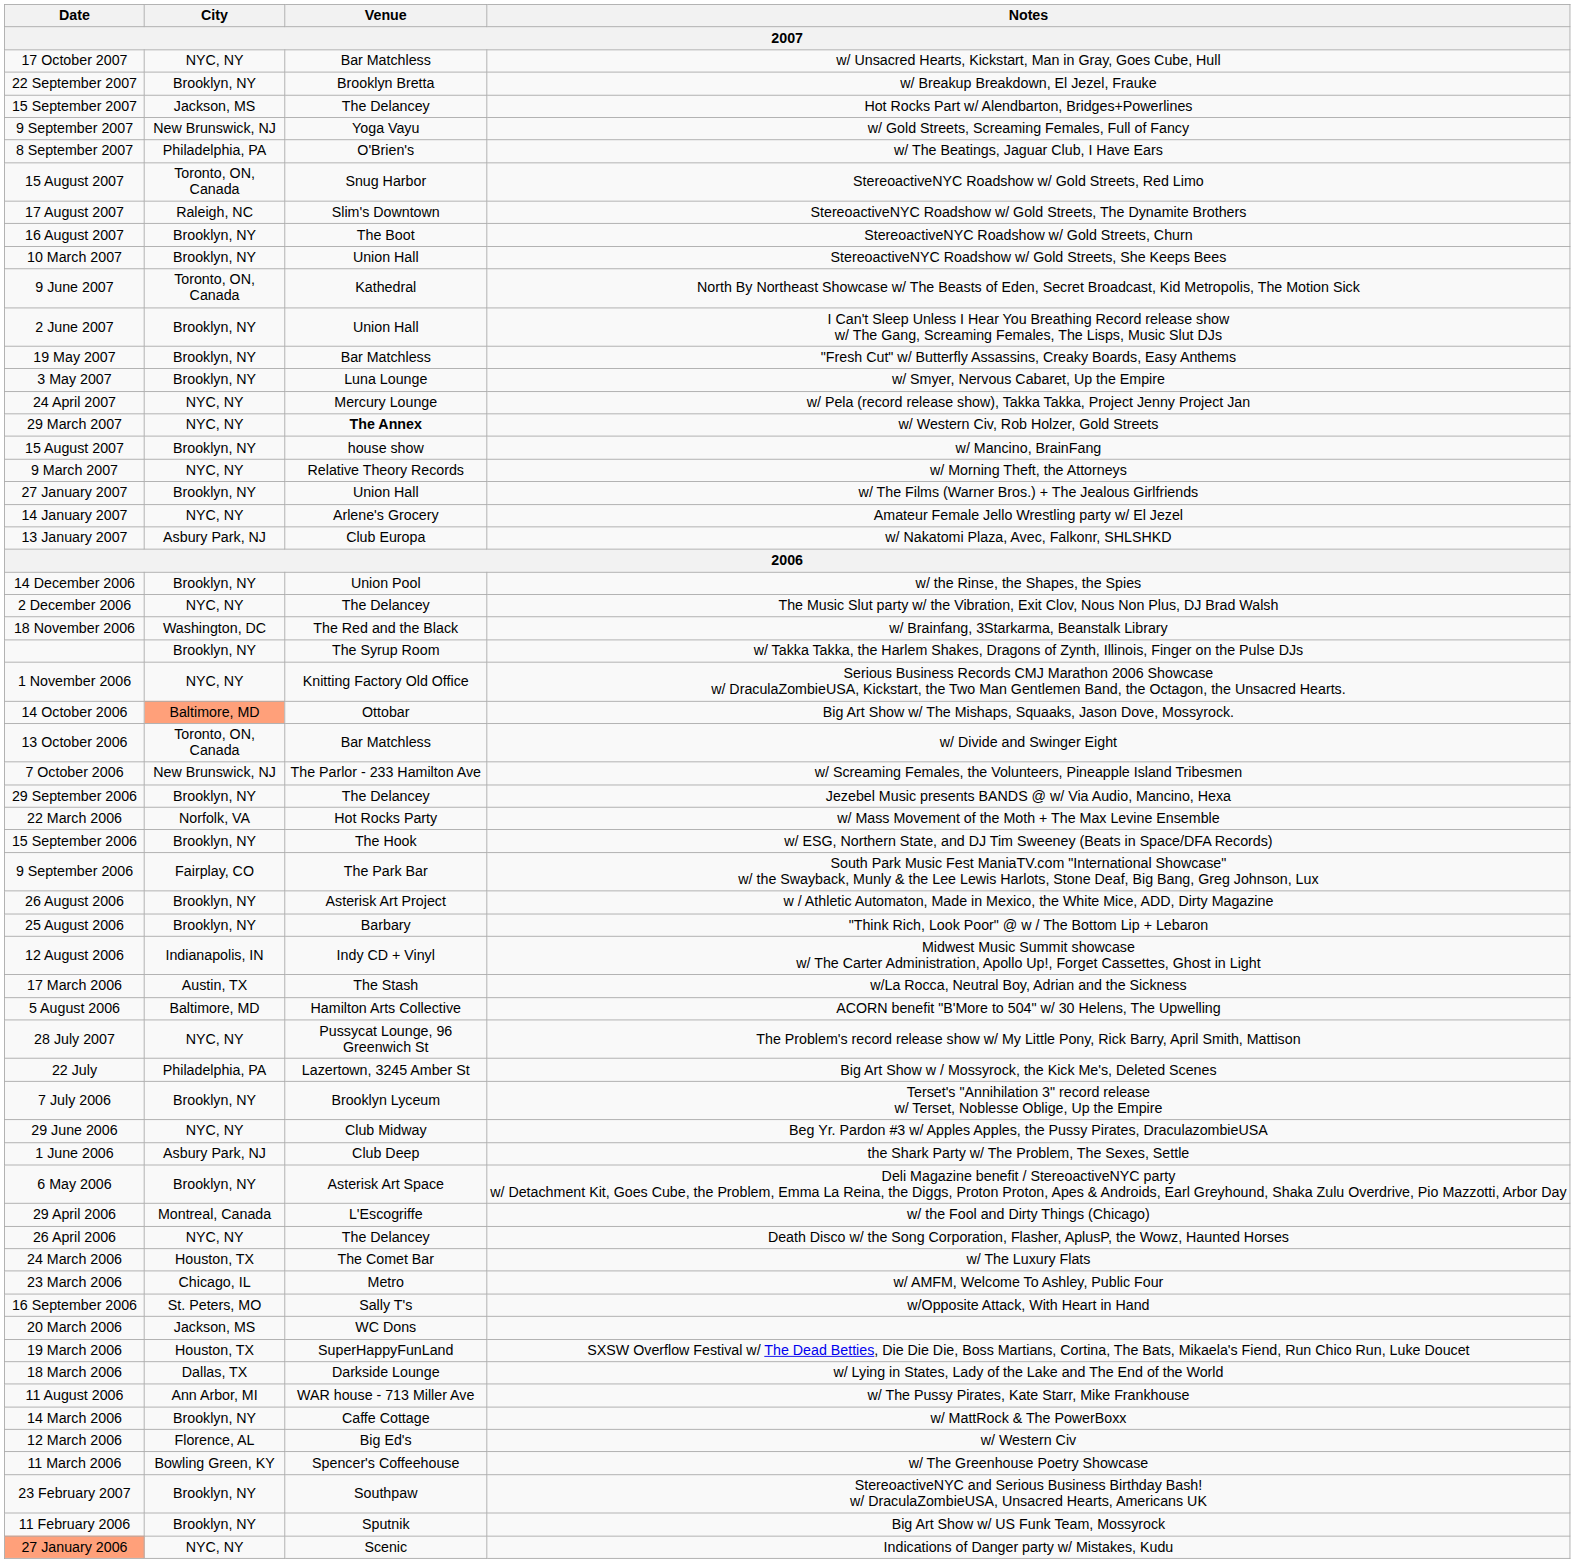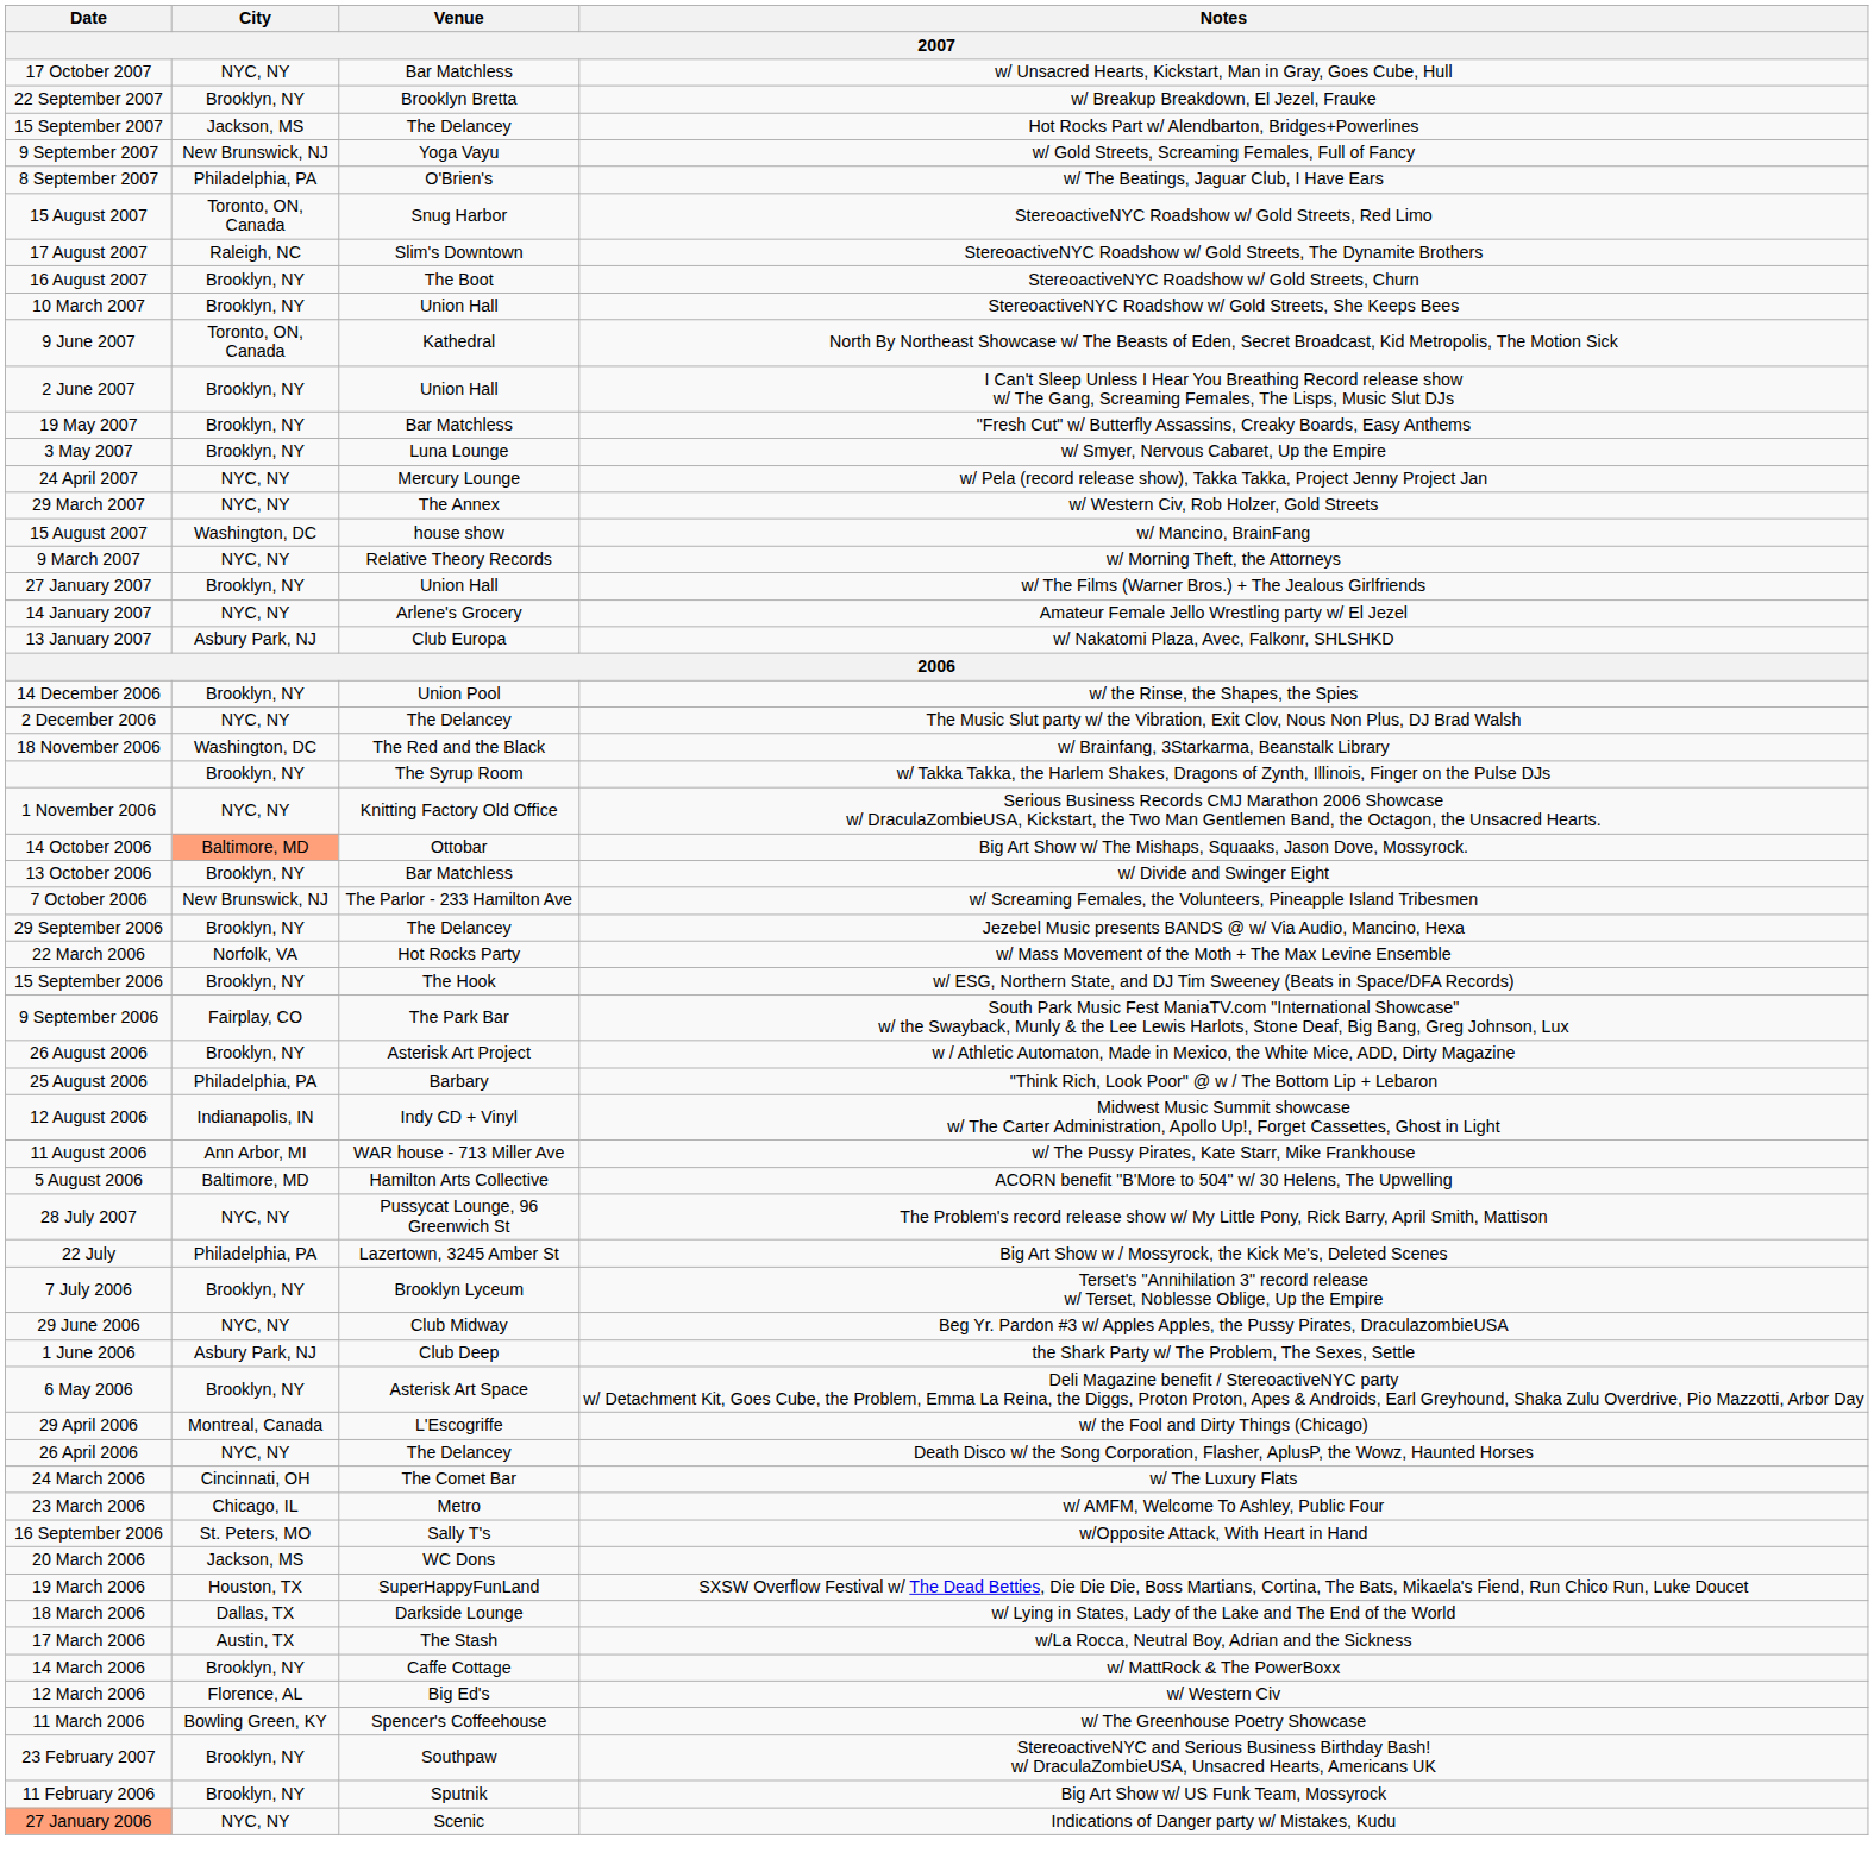 <table class="wikitable" style="text-align:center;">
 <tr>
 <th style="width:150px;">Date</th>
 <th style="width:150px;">City</th>
 <th style="width:220px;">Venue</th>
 <th Style="width:220pm;">Notes</th>
 </tr>
 <tr>
 <th colspan=4><strong>2007</strong></th>
 </tr>
 <tr>
 <td>17 October 2007</td>
 <td>NYC, NY</td>
 <td>Bar Matchless</td>
 <td>w/ Unsacred Hearts, Kickstart, Man in Gray, Goes Cube, Hull</td>
 </tr>
 <tr>
 <td>22 September 2007</td>
 <td>Brooklyn, NY</td>
 <td>Brooklyn Bretta</td>
 <td>w/ Breakup Breakdown, El Jezel, Frauke</td>
 </tr>
 <tr>
 <td>15 September 2007</td>
 <td>Jackson, MS</td>
 <td>The Delancey</td>
 <td>Hot Rocks Part w/ Alendbarton, Bridges+Powerlines</td>
 </tr>
 <tr>
 <td>9 September 2007</td>
 <td>New Brunswick, NJ</td>
 <td>Yoga Vayu</td>
 <td>w/ Gold Streets, Screaming Females, Full of Fancy</td>
 </tr>
 <tr>
 <td>8 September 2007</td>
 <td>Philadelphia, PA</td>
 <td>O'Brien's</td>
 <td>w/ The Beatings, Jaguar Club, I Have Ears</td>
 </tr>
 <tr>
 <td>15 August 2007</td>
 <td>Toronto, ON, Canada</td>
 <td>Snug Harbor</td>
 <td>StereoactiveNYC Roadshow w/ Gold Streets, Red Limo</td>
 </tr>
 <tr>
 <td>17 August 2007</td>
 <td>Raleigh, NC</td>
 <td>Slim's Downtown</td>
 <td>StereoactiveNYC Roadshow w/ Gold Streets, The Dynamite Brothers</td>
 </tr>
 <tr>
 <td>16 August 2007</td>
 <td>Brooklyn, NY</td>
 <td>The Boot</td>
 <td>StereoactiveNYC Roadshow w/ Gold Streets, Churn</td>
 </tr>
 <tr>
 <td>10 March 2007</td>
 <td>Brooklyn, NY</td>
 <td>Union Hall</td>
 <td>StereoactiveNYC Roadshow w/ Gold Streets, She Keeps Bees</td>
 </tr>
 <tr>
 <td>9 June 2007</td>
 <td>Toronto, ON, Canada</td>
 <td>Kathedral</td>
 <td>North By Northeast Showcase w/ The Beasts of Eden, Secret Broadcast, Kid Metropolis, The Motion Sick</td>
 </tr>
 <tr>
 <td>2 June 2007</td>
 <td>Brooklyn, NY</td>
 <td>Union Hall</td>
 <td>I Can't Sleep Unless I Hear You Breathing Record release show<br>w/ The Gang, Screaming Females, The Lisps, Music Slut DJs</td>
 </tr>
 <tr>
 <td>19 May 2007</td>
 <td>Brooklyn, NY</td>
 <td>Bar Matchless</td>
 <td>"Fresh Cut" w/ Butterfly Assassins, Creaky Boards, Easy Anthems</td>
 </tr>
 <tr>
 <td>3 May 2007</td>
 <td>Brooklyn, NY</td>
 <td>Luna Lounge</td>
 <td>w/ Smyer, Nervous Cabaret, Up the Empire</td>
 </tr>
 <tr>
 <td>24 April 2007</td>
 <td>NYC, NY</td>
 <td>Mercury Lounge</td>
 <td>w/ Pela (record release show), Takka Takka, Project Jenny Project Jan</td>
 </tr>
 <tr>
 <td>29 March 2007</td>
 <td>NYC, NY</td>
-<td><strong>The Annex</strong></td>
+<td>The Annex</td>
 <td>w/ Western Civ, Rob Holzer, Gold Streets</td>
 </tr>
 <tr>
 <td>15 August 2007</td>
-<td>Brooklyn, NY</td>
+<td>Washington, DC</td>
 <td>house show</td>
 <td>w/ Mancino, BrainFang</td>
 </tr>
 <tr>
 <td>9 March 2007</td>
 <td>NYC, NY</td>
 <td>Relative Theory Records</td>
 <td>w/ Morning Theft, the Attorneys</td>
 </tr>
 <tr>
 <td>27 January 2007</td>
 <td>Brooklyn, NY</td>
 <td>Union Hall</td>
 <td>w/ The Films (Warner Bros.) + The Jealous Girlfriends</td>
 </tr>
 <tr>
 <td>14 January 2007</td>
 <td>NYC, NY</td>
 <td>Arlene's Grocery</td>
 <td>Amateur Female Jello Wrestling party w/ El Jezel</td>
 </tr>
 <tr>
 <td>13 January 2007</td>
 <td>Asbury Park, NJ</td>
 <td>Club Europa</td>
 <td>w/ Nakatomi Plaza, Avec, Falkonr, SHLSHKD</td>
 </tr>
 <tr>
 <th colspan=4>2006</th>
 </tr>
 <tr>
 <td>14 December 2006</td>
 <td>Brooklyn, NY</td>
 <td>Union Pool</td>
 <td>w/ the Rinse, the Shapes, the Spies</td>
 </tr>
 <tr>
 <td>2 December 2006</td>
 <td>NYC, NY</td>
 <td>The Delancey</td>
 <td>The Music Slut party w/ the Vibration, Exit Clov, Nous Non Plus, DJ Brad Walsh</td>
 </tr>
 <tr>
 <td>18 November 2006</td>
 <td>Washington, DC</td>
 <td>The Red and the Black</td>
 <td>w/ Brainfang, 3Starkarma, Beanstalk Library</td>
 </tr>
 <tr>
 <td 17 November 2006></td>
 <td>Brooklyn, NY</td>
 <td>The Syrup Room</td>
 <td>w/ Takka Takka, the Harlem Shakes, Dragons of Zynth, Illinois, Finger on the Pulse DJs</td>
 </tr>
 <tr>
 <td>1 November 2006</td>
 <td>NYC, NY</td>
 <td>Knitting Factory Old Office</td>
 <td>Serious Business Records CMJ Marathon 2006 Showcase<br>w/ DraculaZombieUSA, Kickstart, the Two Man Gentlemen Band, the Octagon, the Unsacred Hearts.</td>
 </tr>
 <tr>
 <td>14 October 2006</td>
 <td style="background: lightsalmon;">Baltimore, MD</td>
 <td>Ottobar</td>
 <td>Big Art Show w/ The Mishaps, Squaaks, Jason Dove, Mossyrock.</td>
 </tr>
 <tr>
 <td>13 October 2006</td>
-<td>Toronto, ON, Canada</td>
+<td>Brooklyn, NY</td>
 <td>Bar Matchless</td>
 <td>w/ Divide and Swinger Eight</td>
 </tr>
 <tr>
 <td>7 October 2006</td>
 <td>New Brunswick, NJ</td>
 <td>The Parlor - 233 Hamilton Ave</td>
 <td>w/ Screaming Females, the Volunteers, Pineapple Island Tribesmen</td>
 </tr>
 <tr>
 <td>29 September 2006</td>
 <td>Brooklyn, NY</td>
 <td>The Delancey</td>
 <td>Jezebel Music presents BANDS @ w/ Via Audio, Mancino, Hexa</td>
 </tr>
 <tr>
 <td>22 March 2006</td>
 <td>Norfolk, VA</td>
 <td>Hot Rocks Party</td>
 <td>w/ Mass Movement of the Moth + The Max Levine Ensemble</td>
 </tr>
 <tr>
 <td>15 September 2006</td>
 <td>Brooklyn, NY</td>
 <td>The Hook</td>
 <td>w/ ESG, Northern State, and DJ Tim Sweeney (Beats in Space/DFA Records)</td>
 </tr>
 <tr>
 <td>9 September 2006</td>
 <td>Fairplay, CO</td>
 <td>The Park Bar</td>
 <td>South Park Music Fest ManiaTV.com "International Showcase" <br>w/ the Swayback, Munly & the Lee Lewis Harlots, Stone Deaf, Big Bang, Greg Johnson, Lux</td>
 </tr>
 <tr>
 <td>26 August 2006</td>
 <td>Brooklyn, NY</td>
 <td>Asterisk Art Project</td>
 <td>w / Athletic Automaton, Made in Mexico, the White Mice, ADD, Dirty Magazine</td>
 </tr>
 <tr>
 <td>25 August 2006</td>
-<td>Brooklyn, NY</td>
+<td>Philadelphia, PA</td>
 <td>Barbary</td>
 <td>"Think Rich, Look Poor" @ w / The Bottom Lip + Lebaron</td>
 </tr>
 <tr>
 <td>12 August 2006</td>
 <td>Indianapolis, IN</td>
 <td>Indy CD + Vinyl</td>
 <td>Midwest Music Summit showcase <br>w/ The Carter Administration, Apollo Up!, Forget Cassettes, Ghost in Light</td>
 </tr>
 <tr>
-<td>17 March 2006</td>
-<td>Austin, TX</td>
-<td>The Stash</td>
-<td>w/La Rocca, Neutral Boy, Adrian and the Sickness</td>
+<td>11 August 2006</td>
+<td>Ann Arbor, MI</td>
+<td>WAR house - 713 Miller Ave</td>
+<td>w/ The Pussy Pirates, Kate Starr, Mike Frankhouse</td>
 </tr>
 <tr>
 <td>5 August 2006</td>
 <td>Baltimore, MD</td>
 <td>Hamilton Arts Collective</td>
 <td>ACORN benefit "B'More to 504" w/ 30 Helens, The Upwelling</td>
 </tr>
 <tr>
 <td>28 July 2007</td>
 <td>NYC, NY</td>
 <td>Pussycat Lounge, 96 Greenwich St</td>
 <td>The Problem's record release show w/ My Little Pony, Rick Barry, April Smith, Mattison</td>
 </tr>
 <tr>
 <td>22 July</td>
 <td>Philadelphia, PA</td>
 <td>Lazertown, 3245 Amber St</td>
 <td>Big Art Show w / Mossyrock, the Kick Me's, Deleted Scenes</td>
 </tr>
 <tr>
 <td>7 July 2006</td>
 <td>Brooklyn, NY</td>
 <td>Brooklyn Lyceum</td>
 <td>Terset's "Annihilation 3" record release <br>w/ Terset, Noblesse Oblige, Up the Empire</td>
 </tr>
 <tr>
 <td>29 June 2006</td>
 <td>NYC, NY</td>
 <td>Club Midway</td>
 <td>Beg Yr. Pardon #3 w/ Apples Apples, the Pussy Pirates, DraculazombieUSA</td>
 </tr>
 <tr>
 <td>1 June 2006</td>
 <td>Asbury Park, NJ</td>
 <td>Club Deep</td>
 <td>the Shark Party w/ The Problem, The Sexes, Settle</td>
 </tr>
 <tr>
 <td>6 May 2006</td>
 <td>Brooklyn, NY</td>
 <td>Asterisk Art Space</td>
 <td>Deli Magazine benefit / StereoactiveNYC party<br>w/ Detachment Kit, Goes Cube, the Problem, Emma La Reina, the Diggs, Proton Proton, Apes & Androids, Earl Greyhound, Shaka Zulu Overdrive, Pio Mazzotti, Arbor Day</td>
 </tr>
 <tr>
 <td>29 April 2006</td>
 <td>Montreal, Canada</td>
 <td>L'Escogriffe</td>
 <td>w/ the Fool and Dirty Things (Chicago)</td>
 </tr>
 <tr>
 <td>26 April 2006</td>
 <td>NYC, NY</td>
 <td>The Delancey</td>
 <td>Death Disco w/ the Song Corporation, Flasher, AplusP, the Wowz, Haunted Horses</td>
 </tr>
 <tr>
 <td>24 March 2006</td>
-<td>Houston, TX</td>
+<td>Cincinnati, OH</td>
 <td>The Comet Bar</td>
 <td>w/ The Luxury Flats</td>
 </tr>
 <tr>
 <td>23 March 2006</td>
 <td>Chicago, IL</td>
 <td>Metro</td>
 <td>w/ AMFM, Welcome To Ashley, Public Four</td>
 </tr>
 <tr>
 <td>16 September 2006</td>
 <td>St. Peters, MO</td>
 <td>Sally T's</td>
 <td>w/Opposite Attack, With Heart in Hand</td>
 </tr>
 <tr>
 <td>20 March 2006</td>
 <td>Jackson, MS</td>
 <td>WC Dons</td>
 <td></td>
 </tr>
 <tr>
 <td>19 March 2006</td>
 <td>Houston, TX</td>
 <td>SuperHappyFunLand</td>
 <td>SXSW Overflow Festival w/ <a href='#'>The Dead Betties</a>, Die Die Die, Boss Martians, Cortina, The Bats, Mikaela's Fiend, Run Chico Run, Luke Doucet</td>
 </tr>
 <tr>
 <td>18 March 2006</td>
 <td>Dallas, TX</td>
 <td>Darkside Lounge</td>
 <td>w/ Lying in States, Lady of the Lake and The End of the World</td>
 </tr>
 <tr>
-<td>11 August 2006</td>
-<td>Ann Arbor, MI</td>
-<td>WAR house - 713 Miller Ave</td>
-<td>w/ The Pussy Pirates, Kate Starr, Mike Frankhouse</td>
+<td>17 March 2006</td>
+<td>Austin, TX</td>
+<td>The Stash</td>
+<td>w/La Rocca, Neutral Boy, Adrian and the Sickness</td>
 </tr>
 <tr>
 <td>14 March 2006</td>
 <td>Brooklyn, NY</td>
 <td>Caffe Cottage</td>
 <td>w/ MattRock & The PowerBoxx</td>
 </tr>
 <tr>
 <td>12 March 2006</td>
 <td>Florence, AL</td>
 <td>Big Ed's</td>
 <td>w/ Western Civ</td>
 </tr>
 <tr>
 <td>11 March 2006</td>
 <td>Bowling Green, KY</td>
 <td>Spencer's Coffeehouse</td>
 <td>w/ The Greenhouse Poetry Showcase</td>
 </tr>
 <tr>
 <td>23 February 2007</td>
 <td>Brooklyn, NY</td>
 <td>Southpaw</td>
 <td>StereoactiveNYC and Serious Business Birthday Bash! <br>w/ DraculaZombieUSA, Unsacred Hearts, Americans UK</td>
 </tr>
 <tr>
 <td>11 February 2006</td>
 <td>Brooklyn, NY</td>
 <td>Sputnik</td>
 <td>Big Art Show w/ US Funk Team, Mossyrock</td>
 </tr>
 <tr>
 <td style="background: lightsalmon;">27 January 2006</td>
 <td>NYC, NY</td>
 <td>Scenic</td>
 <td>Indications of Danger party w/ Mistakes, Kudu</td>
 </tr>
 </table>
